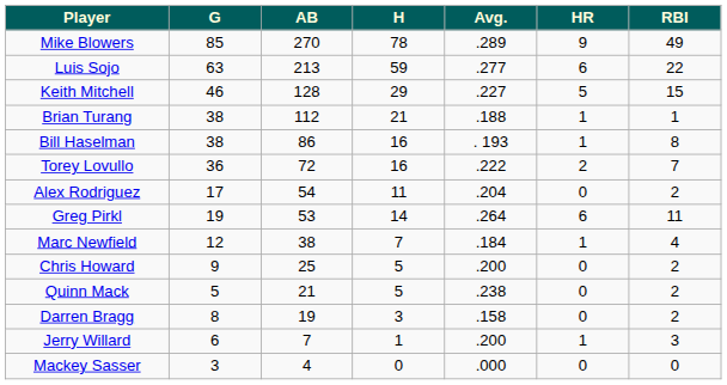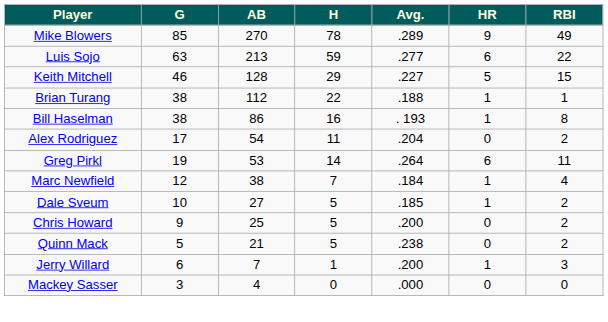 <table class="wikitable sortable">
 <tr align="center">
 <th style=" background:#005c5c; color:#FFFDDD;" width="16%">Player</th>
 <th style=" background:#005c5c; color:#FFFDDD;" width="9%">G</th>
 <th style=" background:#005c5c; color:#FFFDDD;" width="9%">AB</th>
 <th style=" background:#005c5c; color:#FFFDDD;" width="9%">H</th>
 <th style=" background:#005c5c; color:#FFFDDD;" width="9%">Avg.</th>
 <th style=" background:#005c5c; color:#FFFDDD;" width="9%">HR</th>
 <th style=" background:#005c5c; color:#FFFDDD;" width="9%">RBI</th>
 </tr>
 <tr align="center">
 <td><a href='#'>Mike Blowers</a></td>
 <td>85</td>
 <td>270</td>
 <td>78</td>
 <td>.289</td>
 <td>9</td>
 <td>49</td>
 </tr>
 <tr align="center">
 <td><a href='#'>Luis Sojo</a></td>
 <td>63</td>
 <td>213</td>
 <td>59</td>
 <td>.277</td>
 <td>6</td>
 <td>22</td>
 </tr>
 <tr align="center">
 <td><a href='#'>Keith Mitchell</a></td>
 <td>46</td>
 <td>128</td>
 <td>29</td>
 <td>.227</td>
 <td>5</td>
 <td>15</td>
 </tr>
 <tr align="center">
 <td><a href='#'>Brian Turang</a></td>
 <td>38</td>
 <td>112</td>
-<td>21</td>
+<td>22</td>
 <td>.188</td>
 <td>1</td>
 <td>1</td>
 </tr>
 <tr align="center">
 <td><a href='#'>Bill Haselman</a></td>
 <td>38</td>
 <td>86</td>
 <td>16</td>
 <td>. 193</td>
 <td>1</td>
 <td>8</td>
-</tr>
-<tr align="center">
-<td><a href='#'>Torey Lovullo</a></td>
-<td>36</td>
-<td>72</td>
-<td>16</td>
-<td>.222</td>
-<td>2</td>
-<td>7</td>
 </tr>
 <tr align="center">
 <td><a href='#'>Alex Rodriguez</a></td>
 <td>17</td>
 <td>54</td>
 <td>11</td>
 <td>.204</td>
 <td>0</td>
 <td>2</td>
 </tr>
 <tr align="center">
 <td><a href='#'>Greg Pirkl</a></td>
 <td>19</td>
 <td>53</td>
 <td>14</td>
 <td>.264</td>
 <td>6</td>
 <td>11</td>
 </tr>
 <tr align=center>
 <td><a href='#'>Marc Newfield</a></td>
 <td>12</td>
 <td>38</td>
 <td>7</td>
 <td>.184</td>
 <td>1</td>
 <td>4</td>
 </tr>
 <tr align=center>
+<td><a href='#'>Dale Sveum</a></td>
+<td>10</td>
+<td>27</td>
+<td>5</td>
+<td>.185</td>
+<td>1</td>
+<td>2</td>
+</tr>
+<tr align=center>
 <td><a href='#'>Chris Howard</a></td>
 <td>9</td>
 <td>25</td>
 <td>5</td>
 <td>.200</td>
 <td>0</td>
 <td>2</td>
 </tr>
 <tr align=center>
 <td><a href='#'>Quinn Mack</a></td>
 <td>5</td>
 <td>21</td>
 <td>5</td>
 <td>.238</td>
-<td>0</td>
-<td>2</td>
-</tr>
-<tr align=center>
-<td><a href='#'>Darren Bragg</a></td>
-<td>8</td>
-<td>19</td>
-<td>3</td>
-<td>.158</td>
 <td>0</td>
 <td>2</td>
 </tr>
 <tr align=center>
 <td><a href='#'>Jerry Willard</a></td>
 <td>6</td>
 <td>7</td>
 <td>1</td>
 <td>.200</td>
 <td>1</td>
 <td>3</td>
 </tr>
 <tr align=center>
 <td><a href='#'>Mackey Sasser</a></td>
 <td>3</td>
 <td>4</td>
 <td>0</td>
 <td>.000</td>
 <td>0</td>
 <td>0</td>
 </tr>
 </table>
